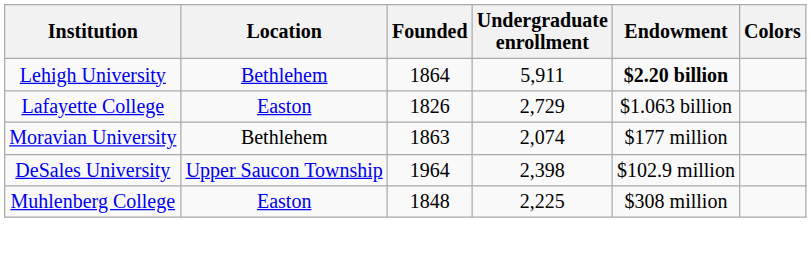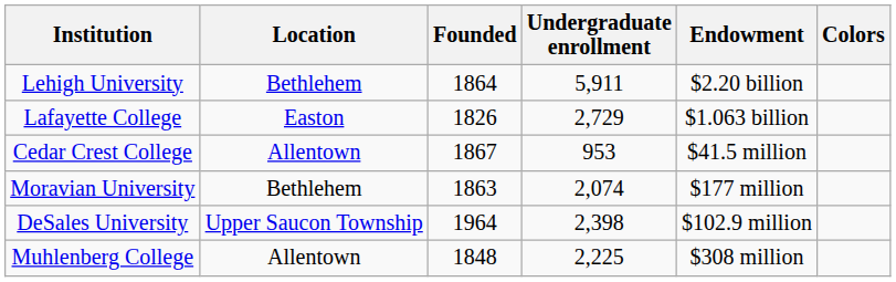 <table class="wikitable sortable" style="text-align:center;">
 <tr>
 <th>Institution</th>
 <th>Location</th>
 <th>Founded</th>
 <th>Undergraduate<br>enrollment</th>
 <th>Endowment</th>
 <th class="unsortable">Colors</th>
 </tr>
 <tr>
 <td><a href='#'>Lehigh University</a></td>
 <td><a href='#'>Bethlehem</a></td>
 <td>1864</td>
 <td>5,911</td>
-<td><strong>$2.20 billion</strong></td>
+<td>$2.20 billion</td>
 <td> </td>
 </tr>
 <tr>
 <td><a href='#'>Lafayette College</a></td>
 <td><a href='#'>Easton</a></td>
 <td>1826</td>
 <td>2,729</td>
 <td>$1.063 billion</td>
+<td> </td>
+</tr>
+<tr>
+<td><a href='#'>Cedar Crest College</a></td>
+<td><a href='#'>Allentown</a></td>
+<td>1867</td>
+<td>953</td>
+<td>$41.5 million</td>
 <td> </td>
 </tr>
 <tr>
 <td><a href='#'>Moravian University</a></td>
 <td>Bethlehem</td>
 <td>1863</td>
 <td>2,074</td>
 <td>$177 million</td>
 <td> </td>
 </tr>
 <tr>
 <td><a href='#'>DeSales University</a></td>
 <td><a href='#'>Upper Saucon Township</a></td>
 <td>1964</td>
 <td>2,398</td>
 <td>$102.9 million</td>
 <td> </td>
 </tr>
 <tr>
 <td><a href='#'>Muhlenberg College</a></td>
-<td><a href='#'>Easton</a></td>
+<td>Allentown</td>
 <td>1848</td>
 <td>2,225</td>
 <td>$308 million</td>
 <td> </td>
 </tr>
 </table>
